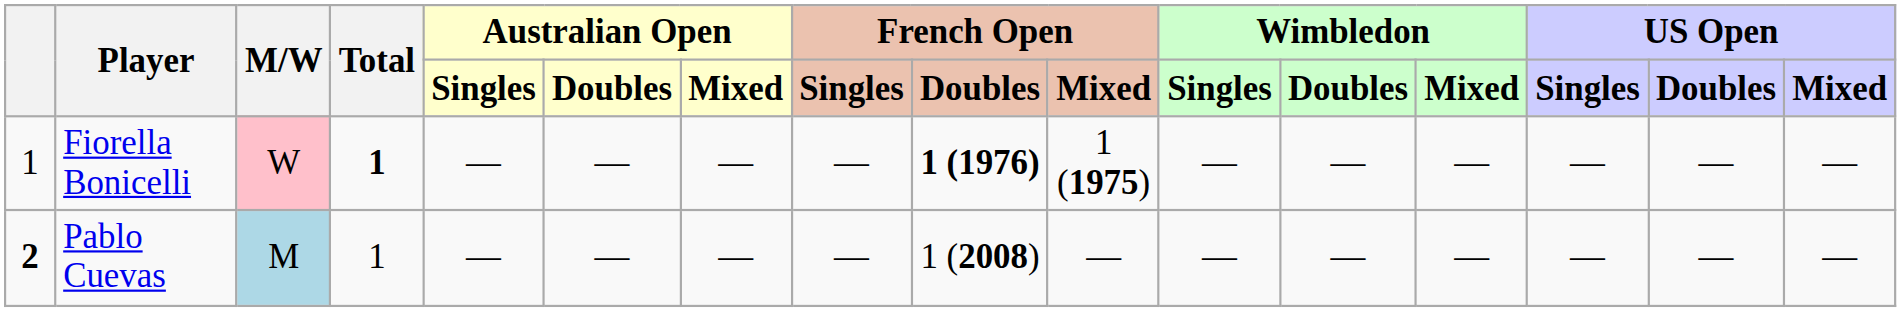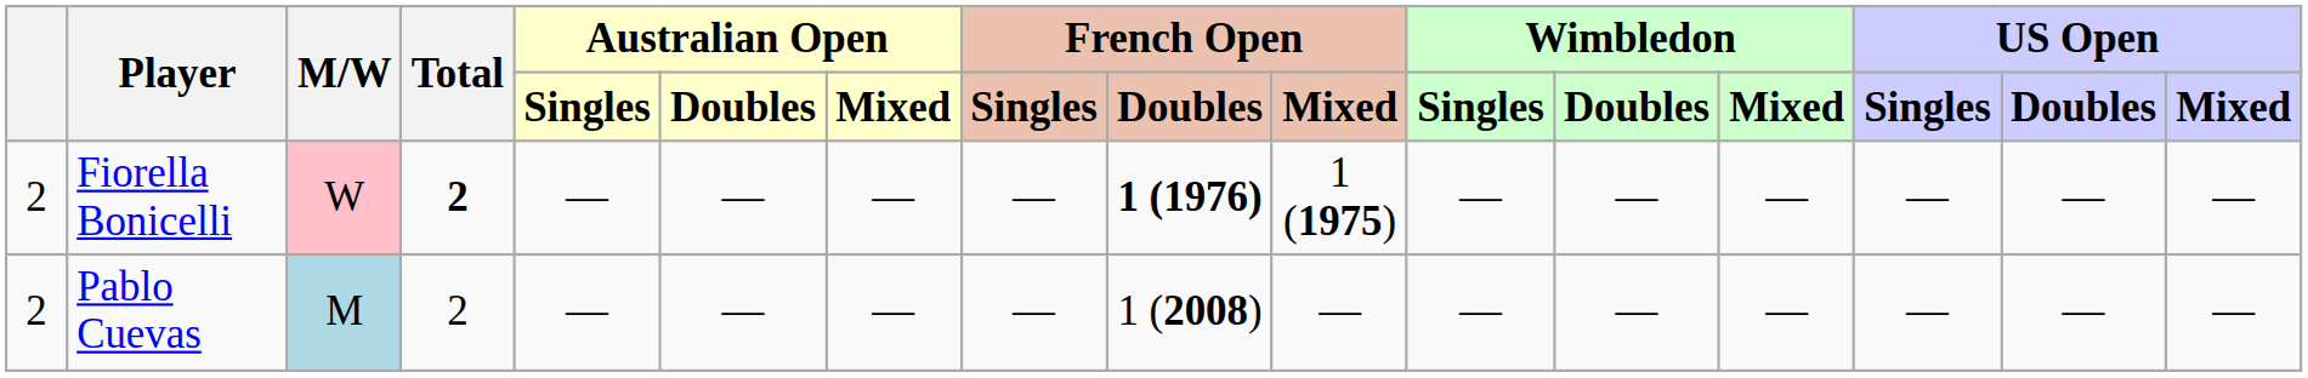 <table class="wikitable mw-datatable sortable" style="text-align:center;">
 <tr>
 <th data-sort-type="number" width="5%" rowspan="2"></th>
 <th width="15%" rowspan="2">Player</th>
 <th width="5%"  rowspan="2">M/W</th>
 <th rowspan="2">Total</th>
 <th colspan="3" style="background:#ffc;">Australian Open</th>
 <th colspan="3" style="background:#ebc2af;">French Open</th>
 <th colspan="3" style="background:#cfc;">Wimbledon</th>
 <th colspan="3" style="background:#ccf;">US Open</th>
 </tr>
 <tr>
 <th style="background:#ffc; width:60px;">Singles</th>
 <th style="background:#ffc; width:60px;">Doubles</th>
 <th style="background:#ffc; width:60px;">Mixed</th>
 <th style="background:#ebc2af; width:60px;">Singles</th>
 <th style="background:#ebc2af; width:60px;">Doubles</th>
 <th style="background:#ebc2af; width:60px;">Mixed</th>
 <th style="background:#cfc; width:60px;">Singles</th>
 <th style="background:#cfc; width:60px;">Doubles</th>
 <th style="background:#cfc; width:60px;">Mixed</th>
 <th style="background:#ccf; width:60px;">Singles</th>
 <th style="background:#ccf; width:60px;">Doubles</th>
 <th style="background:#ccf; width:60px;">Mixed</th>
 </tr>
 <tr>
-<td>1</td>
+<td>2</td>
 <td style="text-align:left"><a href='#'>Fiorella Bonicelli</a></td>
 <td style="background:pink;">W</td>
-<td><strong>1</strong></td>
+<td><strong>2</strong></td>
 <td>—</td>
 <td>—</td>
 <td>—</td>
 <td>—</td>
 <td><strong>1 (1976)</strong></td>
 <td>1 (<strong>1975</strong>)</td>
 <td>—</td>
 <td>—</td>
 <td>—</td>
 <td>—</td>
 <td>—</td>
 <td>—</td>
 </tr>
 <tr>
-<td><strong>2</strong></td>
+<td>2</td>
 <td style="text-align:left"><a href='#'>Pablo Cuevas</a></td>
 <td style="background:lightblue;">M</td>
-<td>1</td>
+<td>2</td>
 <td>—</td>
 <td>—</td>
 <td>—</td>
 <td>—</td>
 <td>1 (<strong>2008</strong>)</td>
 <td>—</td>
 <td>—</td>
 <td>—</td>
 <td>—</td>
 <td>—</td>
 <td>—</td>
 <td>—</td>
 </tr>
 </table>
